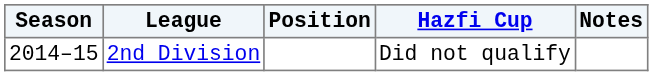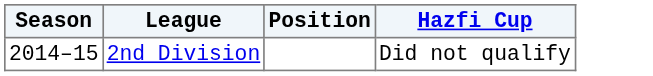 <table border="1" cellpadding="2" style="border-collapse:collapse; text-align:center; font-size:normal;">
 <tr style="background:#f0f6fa;">
 <th>Season</th>
 <th>League</th>
 <th>Position</th>
 <th><a href='#'>Hazfi Cup</a></th>
-<th>Notes</th>
 </tr>
 <tr>
 <td>2014–15</td>
 <td><a href='#'>2nd Division</a></td>
 <td></td>
 <td>Did not qualify</td>
-<td></td>
 </tr>
 </table>
